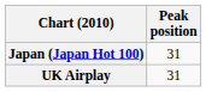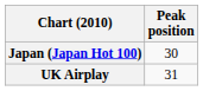 <table class="wikitable sortable plainrowheaders">
 <tr>
 <th scope="col">Chart (2010)</th>
 <th scope="col">Peak<br>position</th>
 </tr>
 <tr>
 <th scope="row">Japan (<a href='#'>Japan Hot 100</a>)</th>
-<td style="text-align:center;">31</td>
+<td style="text-align:center;">30</td>
 </tr>
 <tr>
 <th scope="row">UK Airplay</th>
 <td style="text-align:center;">31</td>
 </tr>
 </table>
